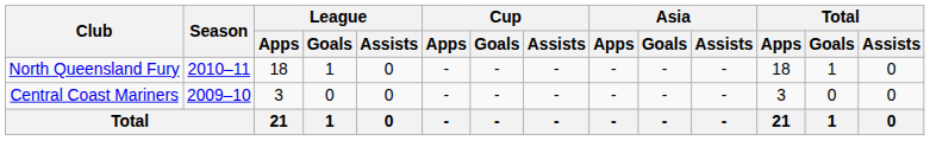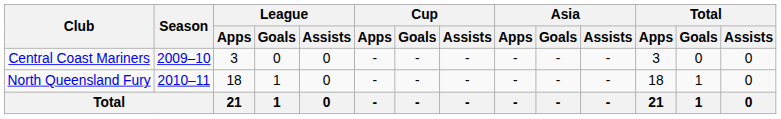 <table class="wikitable" style="text-align: center;">
 <tr>
 <th rowspan="2">Club</th>
 <th rowspan="2">Season</th>
 <th colspan="3">League</th>
 <th colspan="3">Cup</th>
 <th colspan="3">Asia</th>
 <th colspan="3">Total</th>
 </tr>
 <tr>
 <th>Apps</th>
 <th>Goals</th>
 <th>Assists</th>
 <th>Apps</th>
 <th>Goals</th>
 <th>Assists</th>
 <th>Apps</th>
 <th>Goals</th>
 <th>Assists</th>
 <th>Apps</th>
 <th>Goals</th>
 <th>Assists</th>
 </tr>
 <tr>
+<td rowspan="1" valign="center"><a href='#'>Central Coast Mariners</a></td>
+<td><a href='#'>2009–10</a></td>
+<td>3</td>
+<td>0</td>
+<td>0</td>
+<td>-</td>
+<td>-</td>
+<td>-</td>
+<td>-</td>
+<td>-</td>
+<td>-</td>
+<td>3</td>
+<td>0</td>
+<td>0</td>
+</tr>
+<tr>
 <td rowspan="1" valign="center"><a href='#'>North Queensland Fury</a></td>
 <td><a href='#'>2010–11</a></td>
 <td>18</td>
 <td>1</td>
 <td>0</td>
 <td>-</td>
 <td>-</td>
 <td>-</td>
 <td>-</td>
 <td>-</td>
 <td>-</td>
 <td>18</td>
 <td>1</td>
-<td>0</td>
-</tr>
-<tr>
-<td rowspan="1" valign="center"><a href='#'>Central Coast Mariners</a></td>
-<td><a href='#'>2009–10</a></td>
-<td>3</td>
-<td>0</td>
-<td>0</td>
-<td>-</td>
-<td>-</td>
-<td>-</td>
-<td>-</td>
-<td>-</td>
-<td>-</td>
-<td>3</td>
-<td>0</td>
 <td>0</td>
 </tr>
 <tr>
 <th colspan="2">Total</th>
 <th>21</th>
 <th>1</th>
 <th>0</th>
 <th>-</th>
 <th>-</th>
 <th>-</th>
 <th>-</th>
 <th>-</th>
 <th>-</th>
 <th>21</th>
 <th>1</th>
 <th>0</th>
 </tr>
 </table>
